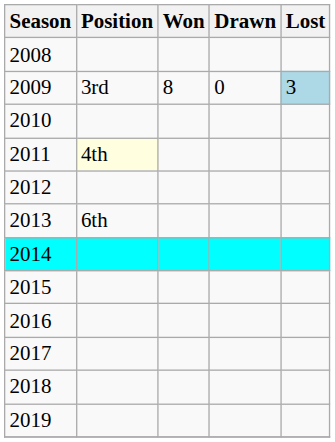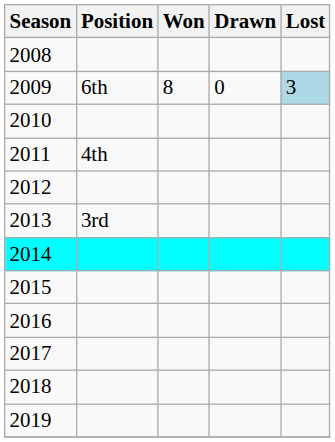 <table class="wikitable collapsible">
 <tr>
 <th>Season</th>
 <th>Position</th>
 <th>Won</th>
 <th>Drawn</th>
 <th>Lost</th>
 </tr>
 <tr>
 <td>2008</td>
 <td></td>
 <td></td>
 <td></td>
 <td></td>
 </tr>
 <tr>
 <td>2009</td>
-<td>3rd</td>
+<td>6th</td>
 <td>8</td>
 <td>0</td>
 <td style="background: lightblue;">3</td>
 </tr>
 <tr>
 <td>2010</td>
 <td></td>
 <td></td>
 <td></td>
 <td></td>
 </tr>
 <tr>
 <td>2011</td>
-<td style="background: lightyellow;">4th</td>
+<td>4th</td>
 <td></td>
 <td></td>
 <td></td>
 </tr>
 <tr>
 <td>2012</td>
 <td></td>
 <td></td>
 <td></td>
 <td></td>
 </tr>
 <tr>
 <td>2013</td>
-<td>6th</td>
+<td>3rd</td>
 <td></td>
 <td></td>
 <td></td>
 </tr>
 <tr style="background-color:#00FFFF">
 <td>2014</td>
 <td></td>
 <td></td>
 <td></td>
 <td></td>
 </tr>
 <tr>
 <td>2015</td>
 <td></td>
 <td></td>
 <td></td>
 <td></td>
 </tr>
 <tr>
 <td>2016</td>
 <td></td>
 <td></td>
 <td></td>
 <td></td>
 </tr>
 <tr>
 <td>2017</td>
 <td></td>
 <td></td>
 <td></td>
 <td></td>
 </tr>
 <tr>
 <td>2018</td>
 <td></td>
 <td></td>
 <td></td>
 <td></td>
 </tr>
 <tr>
 <td>2019</td>
 <td></td>
 <td></td>
 <td></td>
 <td></td>
 </tr>
 <tr>
 </tr>
 </table>
